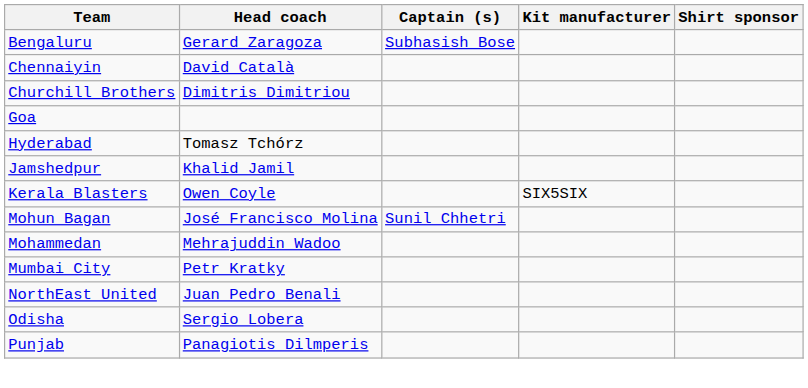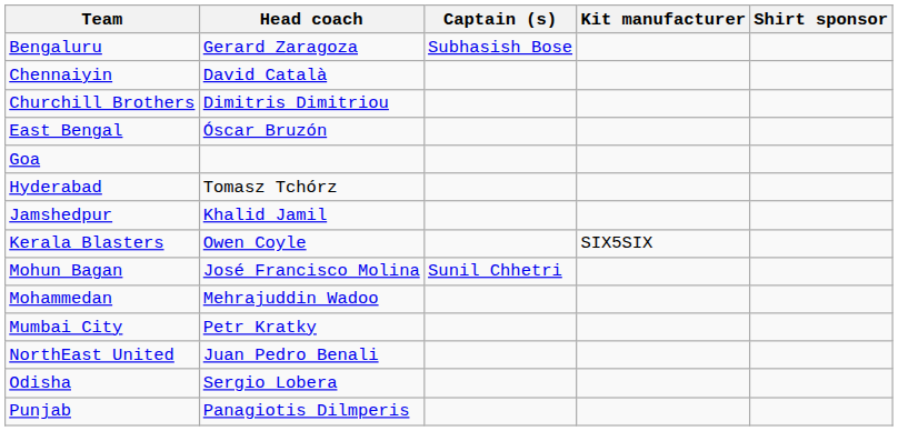 <table class="wikitable">
 <tr>
 <th>Team</th>
 <th>Head coach</th>
 <th>Captain (s)</th>
 <th>Kit manufacturer</th>
 <th>Shirt sponsor</th>
 </tr>
 <tr>
 <td><a href='#'>Bengaluru</a></td>
 <td> <a href='#'>Gerard Zaragoza</a></td>
 <td> <a href='#'>Subhasish Bose</a></td>
 <td></td>
 <td></td>
 </tr>
 <tr>
 <td><a href='#'>Chennaiyin</a></td>
 <td> <a href='#'>David Català</a></td>
 <td></td>
 <td></td>
 <td></td>
 </tr>
 <tr>
 <td><a href='#'>Churchill Brothers</a></td>
 <td> <a href='#'>Dimitris Dimitriou</a></td>
+<td></td>
+<td></td>
+<td></td>
+</tr>
+<tr>
+<td><a href='#'>East Bengal</a></td>
+<td> <a href='#'>Óscar Bruzón</a></td>
 <td></td>
 <td></td>
 <td></td>
 </tr>
 <tr>
 <td><a href='#'>Goa</a></td>
 <td></td>
 <td></td>
 <td></td>
 <td></td>
 </tr>
 <tr>
 <td><a href='#'>Hyderabad</a></td>
 <td> Tomasz Tchórz</td>
 <td></td>
 <td></td>
 <td></td>
 </tr>
 <tr>
 <td><a href='#'>Jamshedpur</a></td>
 <td> <a href='#'>Khalid Jamil</a></td>
 <td></td>
 <td></td>
 <td></td>
 </tr>
 <tr>
 <td><a href='#'>Kerala Blasters</a></td>
 <td> <a href='#'>Owen Coyle</a></td>
 <td></td>
 <td>SIX5SIX</td>
 <td></td>
 </tr>
 <tr>
 <td><a href='#'>Mohun Bagan</a></td>
 <td> <a href='#'>José Francisco Molina</a></td>
 <td> <a href='#'>Sunil Chhetri</a></td>
 <td></td>
 <td></td>
 </tr>
 <tr>
 <td><a href='#'>Mohammedan</a></td>
 <td> <a href='#'>Mehrajuddin Wadoo</a></td>
 <td></td>
 <td></td>
 <td></td>
 </tr>
 <tr>
 <td><a href='#'>Mumbai City</a></td>
 <td> <a href='#'>Petr Kratky</a></td>
 <td></td>
 <td></td>
 <td></td>
 </tr>
 <tr>
 <td><a href='#'>NorthEast United</a></td>
 <td> <a href='#'>Juan Pedro Benali</a></td>
 <td></td>
 <td></td>
 <td></td>
 </tr>
 <tr>
 <td><a href='#'>Odisha</a></td>
 <td> <a href='#'>Sergio Lobera</a></td>
 <td></td>
 <td></td>
 <td></td>
 </tr>
 <tr>
 <td><a href='#'>Punjab</a></td>
 <td> <a href='#'>Panagiotis Dilmperis</a></td>
 <td></td>
 <td></td>
 <td></td>
 </tr>
 </table>
